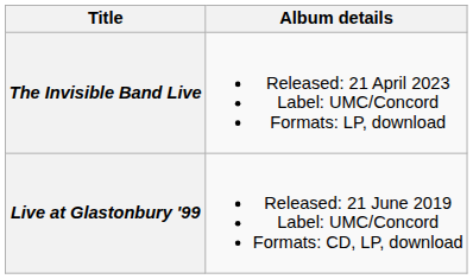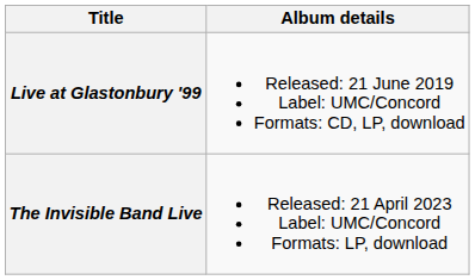 <table class="wikitable plainrowheaders" style="text-align:center;">
 <tr>
 <th scope="col">Title</th>
 <th scope="col">Album details</th>
 </tr>
 <tr>
+<th scope="row"><em>Live at Glastonbury '99 </em></th>
+<td><br><ul><li>Released: 21 June 2019</li><li>Label: UMC/Concord</li><li>Formats: CD, LP, download</li></ul></td>
+</tr>
+<tr>
 <th scope="row"><em>The Invisible Band Live</em></th>
 <td><br><ul><li>Released: 21 April 2023</li><li>Label: UMC/Concord</li><li>Formats: LP, download</li></ul></td>
 </tr>
-<tr>
-<th scope="row"><em>Live at Glastonbury '99 </em></th>
-<td><br><ul><li>Released: 21 June 2019</li><li>Label: UMC/Concord</li><li>Formats: CD, LP, download</li></ul></td>
-</tr>
 </table>
